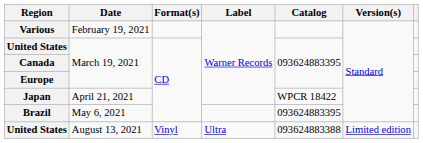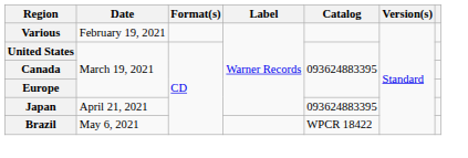 <table class="wikitable plainrowheaders">
 <tr>
 <th scope="col">Region</th>
 <th scope="col">Date</th>
 <th scope="col">Format(s)</th>
 <th scope="col">Label</th>
 <th>Catalog</th>
 <th scope="col">Version(s)</th>
 <th scope="col"></th>
 </tr>
 <tr>
 <th scope="row">Various</th>
 <td>February 19, 2021</td>
 <td></td>
 <td rowspan="5"><a href='#'>Warner Records</a></td>
 <td></td>
 <td rowspan="6"><a href='#'>Standard</a></td>
 <td style="text-align:center;"></td>
 </tr>
 <tr>
 <th scope="row">United States</th>
 <td rowspan="3">March 19, 2021</td>
 <td rowspan="5"><a href='#'>CD</a></td>
 <td rowspan="3">093624883395</td>
 <td style="text-align:center;"></td>
 </tr>
 <tr>
 <th scope="row">Canada</th>
 <td style="text-align:center;"></td>
 </tr>
 <tr>
 <th scope="row">Europe</th>
 <td style="text-align:center;"></td>
 </tr>
 <tr>
 <th scope="row">Japan</th>
 <td>April 21, 2021</td>
-<td>WPCR 18422</td>
+<td>093624883395</td>
 <td style="text-align:center;"></td>
 </tr>
 <tr>
 <th scope="row">Brazil</th>
 <td>May 6, 2021</td>
 <td></td>
-<td>093624883395</td>
-<td style="text-align:center;"></td>
-</tr>
-<tr>
-<th scope="row">United States</th>
-<td>August 13, 2021</td>
-<td><a href='#'>Vinyl</a></td>
-<td><a href='#'>Ultra</a></td>
-<td>093624883388</td>
-<td><a href='#'>Limited edition</a></td>
+<td>WPCR 18422</td>
 <td style="text-align:center;"></td>
 </tr>
 </table>
